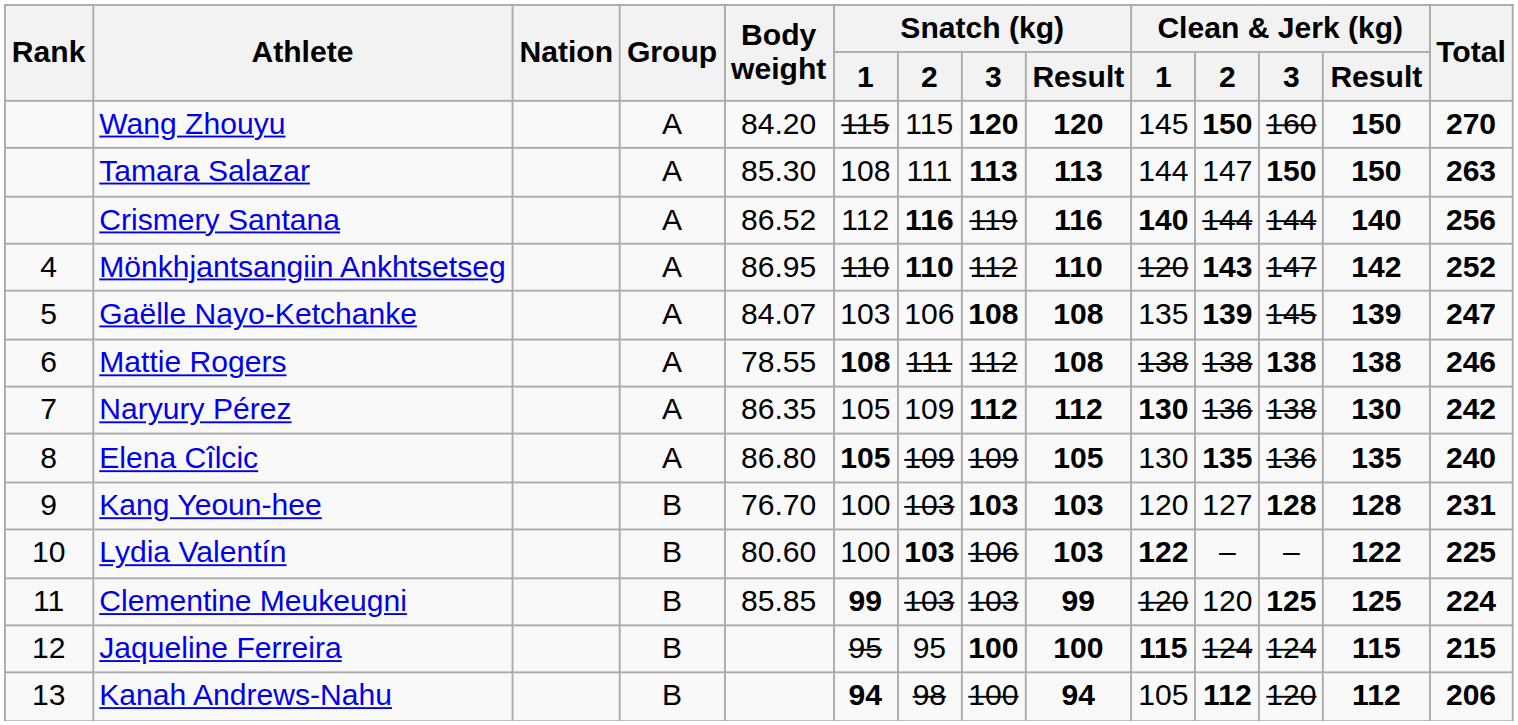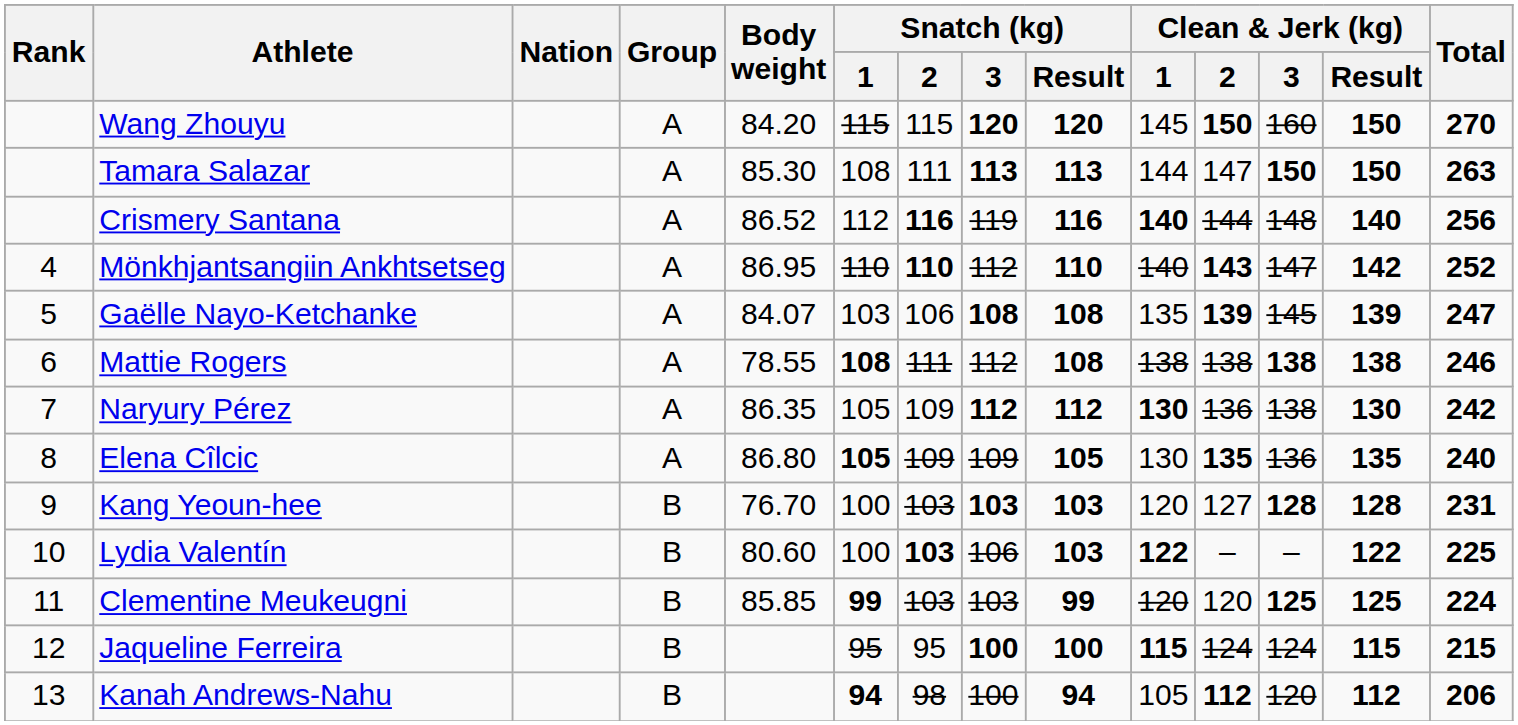 <table class="wikitable sortable" style="text-align:center;">
 <tr>
 <th rowspan=2>Rank</th>
 <th rowspan=2>Athlete</th>
 <th rowspan=2>Nation</th>
 <th rowspan=2>Group</th>
 <th rowspan=2>Body<br>weight</th>
 <th colspan=4>Snatch (kg)</th>
 <th colspan=4>Clean & Jerk (kg)</th>
 <th rowspan=2>Total</th>
 </tr>
 <tr>
 <th>1</th>
 <th>2</th>
 <th>3</th>
 <th>Result</th>
 <th>1</th>
 <th>2</th>
 <th>3</th>
 <th>Result</th>
 </tr>
 <tr>
 <td></td>
 <td align="left"><a href='#'>Wang Zhouyu</a></td>
 <td align=left></td>
 <td>A</td>
 <td>84.20</td>
 <td><s>115</s></td>
 <td>115</td>
 <td><strong>120</strong></td>
 <td><strong>120</strong></td>
 <td>145</td>
 <td><strong>150</strong></td>
 <td><s>160</s></td>
 <td><strong>150</strong></td>
 <td><strong>270</strong></td>
 </tr>
 <tr>
 <td></td>
 <td align="left"><a href='#'>Tamara Salazar</a></td>
 <td align="left"></td>
 <td>A</td>
 <td>85.30</td>
 <td>108</td>
 <td>111</td>
 <td><strong>113</strong></td>
 <td><strong>113</strong></td>
 <td>144</td>
 <td>147</td>
 <td><strong>150</strong></td>
 <td><strong>150</strong></td>
 <td><strong>263</strong></td>
 </tr>
 <tr>
 <td></td>
 <td align="left"><a href='#'>Crismery Santana</a></td>
 <td align="left"></td>
 <td>A</td>
 <td>86.52</td>
 <td>112</td>
 <td><strong>116</strong></td>
 <td><s>119</s></td>
 <td><strong>116</strong></td>
 <td><strong>140</strong></td>
 <td><s>144</s></td>
-<td><s>144</s></td>
+<td><s>148</s></td>
 <td><strong>140</strong></td>
 <td><strong>256</strong></td>
 </tr>
 <tr>
 <td>4</td>
 <td align="left"><a href='#'>Mönkhjantsangiin Ankhtsetseg</a></td>
 <td align="left"></td>
 <td>A</td>
 <td>86.95</td>
 <td><s>110</s></td>
 <td><strong>110</strong></td>
 <td><s>112</s></td>
 <td><strong>110</strong></td>
-<td><s>120</s></td>
+<td><s>140</s></td>
 <td><strong>143</strong></td>
 <td><s>147</s></td>
 <td><strong>142</strong></td>
 <td><strong>252</strong></td>
 </tr>
 <tr>
 <td>5</td>
 <td align="left"><a href='#'>Gaëlle Nayo-Ketchanke</a></td>
 <td align="left"></td>
 <td>A</td>
 <td>84.07</td>
 <td>103</td>
 <td>106</td>
 <td><strong>108</strong></td>
 <td><strong>108</strong></td>
 <td>135</td>
 <td><strong>139</strong></td>
 <td><s>145</s></td>
 <td><strong>139</strong></td>
 <td><strong>247</strong></td>
 </tr>
 <tr>
 <td>6</td>
 <td align="left"><a href='#'>Mattie Rogers</a></td>
 <td align="left"></td>
 <td>A</td>
 <td>78.55</td>
 <td><strong>108</strong></td>
 <td><s>111</s></td>
 <td><s>112</s></td>
 <td><strong>108</strong></td>
 <td><s>138</s></td>
 <td><s>138</s></td>
 <td><strong>138</strong></td>
 <td><strong>138</strong></td>
 <td><strong>246</strong></td>
 </tr>
 <tr>
 <td>7</td>
 <td align="left"><a href='#'>Naryury Pérez</a></td>
 <td align="left"></td>
 <td>A</td>
 <td>86.35</td>
 <td>105</td>
 <td>109</td>
 <td><strong>112</strong></td>
 <td><strong>112</strong></td>
 <td><strong>130</strong></td>
 <td><s>136</s></td>
 <td><s>138</s></td>
 <td><strong>130</strong></td>
 <td><strong>242</strong></td>
 </tr>
 <tr>
 <td>8</td>
 <td align="left"><a href='#'>Elena Cîlcic</a></td>
 <td align="left"></td>
 <td>A</td>
 <td>86.80</td>
 <td><strong>105</strong></td>
 <td><s>109</s></td>
 <td><s>109</s></td>
 <td><strong>105</strong></td>
 <td>130</td>
 <td><strong>135</strong></td>
 <td><s>136</s></td>
 <td><strong>135</strong></td>
 <td><strong>240</strong></td>
 </tr>
 <tr>
 <td>9</td>
 <td align="left"><a href='#'>Kang Yeoun-hee</a></td>
 <td align=left></td>
 <td>B</td>
 <td>76.70</td>
 <td>100</td>
 <td><s>103</s></td>
 <td><strong>103</strong></td>
 <td><strong>103</strong></td>
 <td>120</td>
 <td>127</td>
 <td><strong>128</strong></td>
 <td><strong>128</strong></td>
 <td><strong>231</strong></td>
 </tr>
 <tr>
 <td>10</td>
 <td align="left"><a href='#'>Lydia Valentín</a></td>
 <td align=left></td>
 <td>B</td>
 <td>80.60</td>
 <td>100</td>
 <td><strong>103</strong></td>
 <td><s>106</s></td>
 <td><strong>103</strong></td>
 <td><strong>122</strong></td>
 <td>–</td>
 <td>–</td>
 <td><strong>122</strong></td>
 <td><strong>225</strong></td>
 </tr>
 <tr>
 <td>11</td>
 <td align="left"><a href='#'>Clementine Meukeugni</a></td>
 <td align=left></td>
 <td>B</td>
 <td>85.85</td>
 <td><strong>99</strong></td>
 <td><s>103</s></td>
 <td><s>103</s></td>
 <td><strong>99</strong></td>
 <td><s>120</s></td>
 <td>120</td>
 <td><strong>125</strong></td>
 <td><strong>125</strong></td>
 <td><strong>224</strong></td>
 </tr>
 <tr>
 <td>12</td>
 <td align="left"><a href='#'>Jaqueline Ferreira</a></td>
 <td align=left></td>
 <td>B</td>
 <td></td>
 <td><s>95</s></td>
 <td>95</td>
 <td><strong>100</strong></td>
 <td><strong>100</strong></td>
 <td><strong>115</strong></td>
 <td><s>124</s></td>
 <td><s>124</s></td>
 <td><strong>115</strong></td>
 <td><strong>215</strong></td>
 </tr>
 <tr>
 <td>13</td>
 <td align="left"><a href='#'>Kanah Andrews-Nahu</a></td>
 <td align=left></td>
 <td>B</td>
 <td></td>
 <td><strong>94</strong></td>
 <td><s>98</s></td>
 <td><s>100</s></td>
 <td><strong>94</strong></td>
 <td>105</td>
 <td><strong>112</strong></td>
 <td><s>120</s></td>
 <td><strong>112</strong></td>
 <td><strong>206</strong></td>
 </tr>
 </table>
